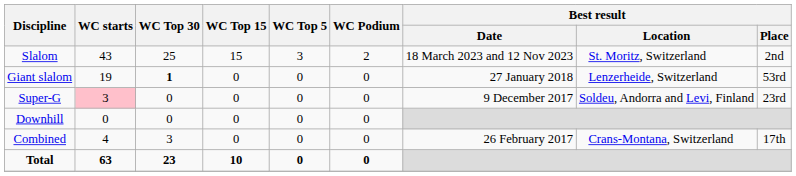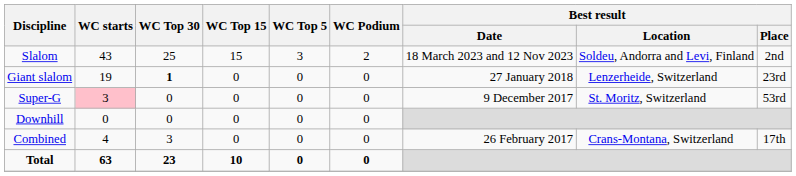 <table class="wikitable" style="text-align:center; font-size:95%;">
 <tr>
 <th rowspan=2>Discipline</th>
 <th rowspan=2>WC starts</th>
 <th rowspan=2>WC Top 30</th>
 <th rowspan=2>WC Top 15</th>
 <th rowspan=2>WC Top 5</th>
 <th rowspan=2>WC Podium</th>
 <th colspan=3>Best result</th>
 </tr>
 <tr>
 <th>Date</th>
 <th>Location</th>
 <th>Place</th>
 </tr>
 <tr>
 <td align=center><a href='#'>Slalom</a></td>
 <td align=center>43</td>
 <td align=center>25</td>
 <td align=center>15</td>
 <td align=center>3</td>
 <td align=center>2</td>
 <td align="right">18 March 2023 and 12 Nov 2023</td>
-<td align=left>   <a href='#'>St. Moritz</a>, Switzerland</td>
+<td align=left> <a href='#'>Soldeu</a>, Andorra and  <a href='#'>Levi</a>, Finland</td>
 <td>2nd</td>
 </tr>
 <tr>
 <td align=center><a href='#'>Giant slalom</a></td>
 <td align=center>19</td>
 <td align=center><strong>1</strong></td>
 <td align=center>0</td>
 <td align=center>0</td>
 <td align=center>0</td>
 <td align=right>27 January 2018</td>
 <td align=left>   <a href='#'>Lenzerheide</a>, Switzerland</td>
-<td>53rd</td>
+<td>23rd</td>
 </tr>
 <tr>
 <td align=center><a href='#'>Super-G</a></td>
 <td align=center style="background: pink;">3</td>
 <td align=center>0</td>
 <td align=center>0</td>
 <td align=center>0</td>
 <td align=center>0</td>
 <td align=right>9 December 2017</td>
-<td align=left> <a href='#'>Soldeu</a>, Andorra and  <a href='#'>Levi</a>, Finland</td>
-<td>23rd</td>
+<td align=left>   <a href='#'>St. Moritz</a>, Switzerland</td>
+<td>53rd</td>
 </tr>
 <tr>
 <td align=center><a href='#'>Downhill</a></td>
 <td align=center>0</td>
 <td align=center>0</td>
 <td align=center>0</td>
 <td align=center>0</td>
 <td align=center>0</td>
 <td colspan=3 bgcolor=#DCDCDC></td>
 </tr>
 <tr>
 <td align=center><a href='#'>Combined</a></td>
 <td align=center>4</td>
 <td align=center>3</td>
 <td align=center>0</td>
 <td align=center>0</td>
 <td align=center>0</td>
 <td align=right>26 February 2017</td>
 <td align=left>   <a href='#'>Crans-Montana</a>, Switzerland</td>
 <td>17th</td>
 </tr>
 <tr>
 <td align=center><strong>Total</strong></td>
 <td align=center><strong>63</strong></td>
 <td align=center><strong>23</strong></td>
 <td align=center><strong>10</strong></td>
 <td align=center><strong>0</strong></td>
 <td align=center><strong>0</strong></td>
 <td colspan=3 bgcolor=#DCDCDC></td>
 </tr>
 <tr>
 </tr>
 </table>
